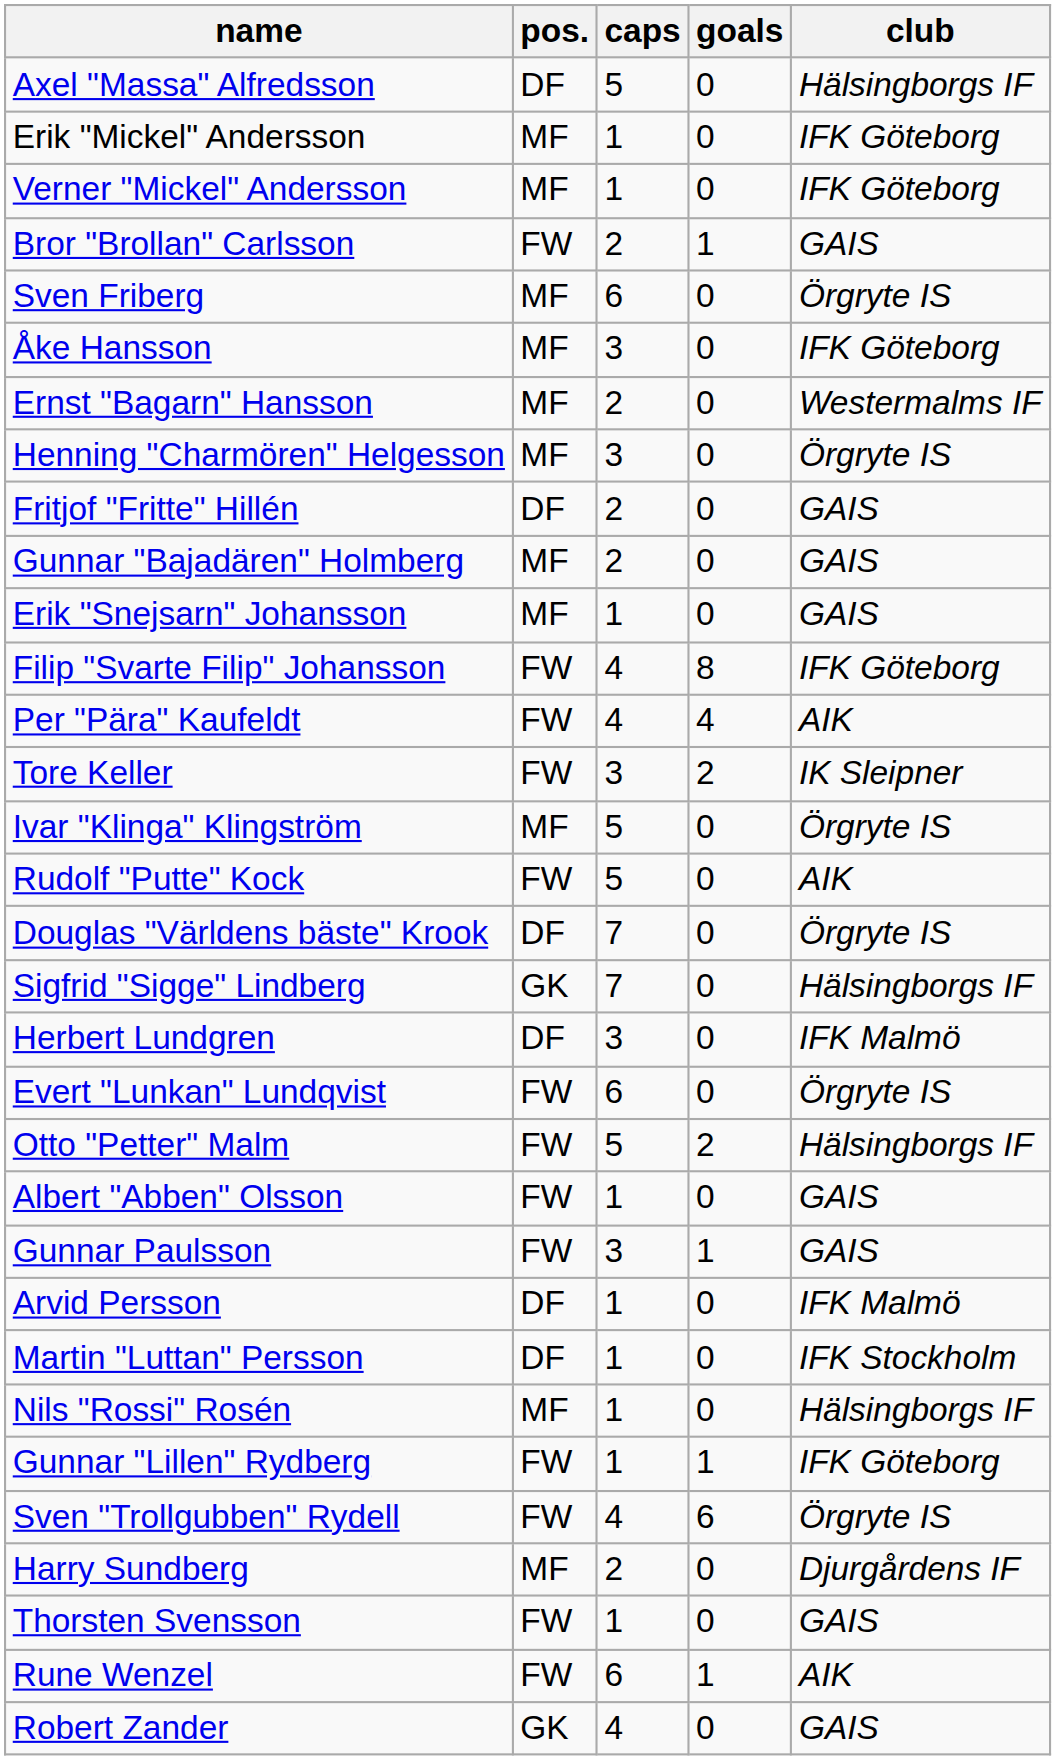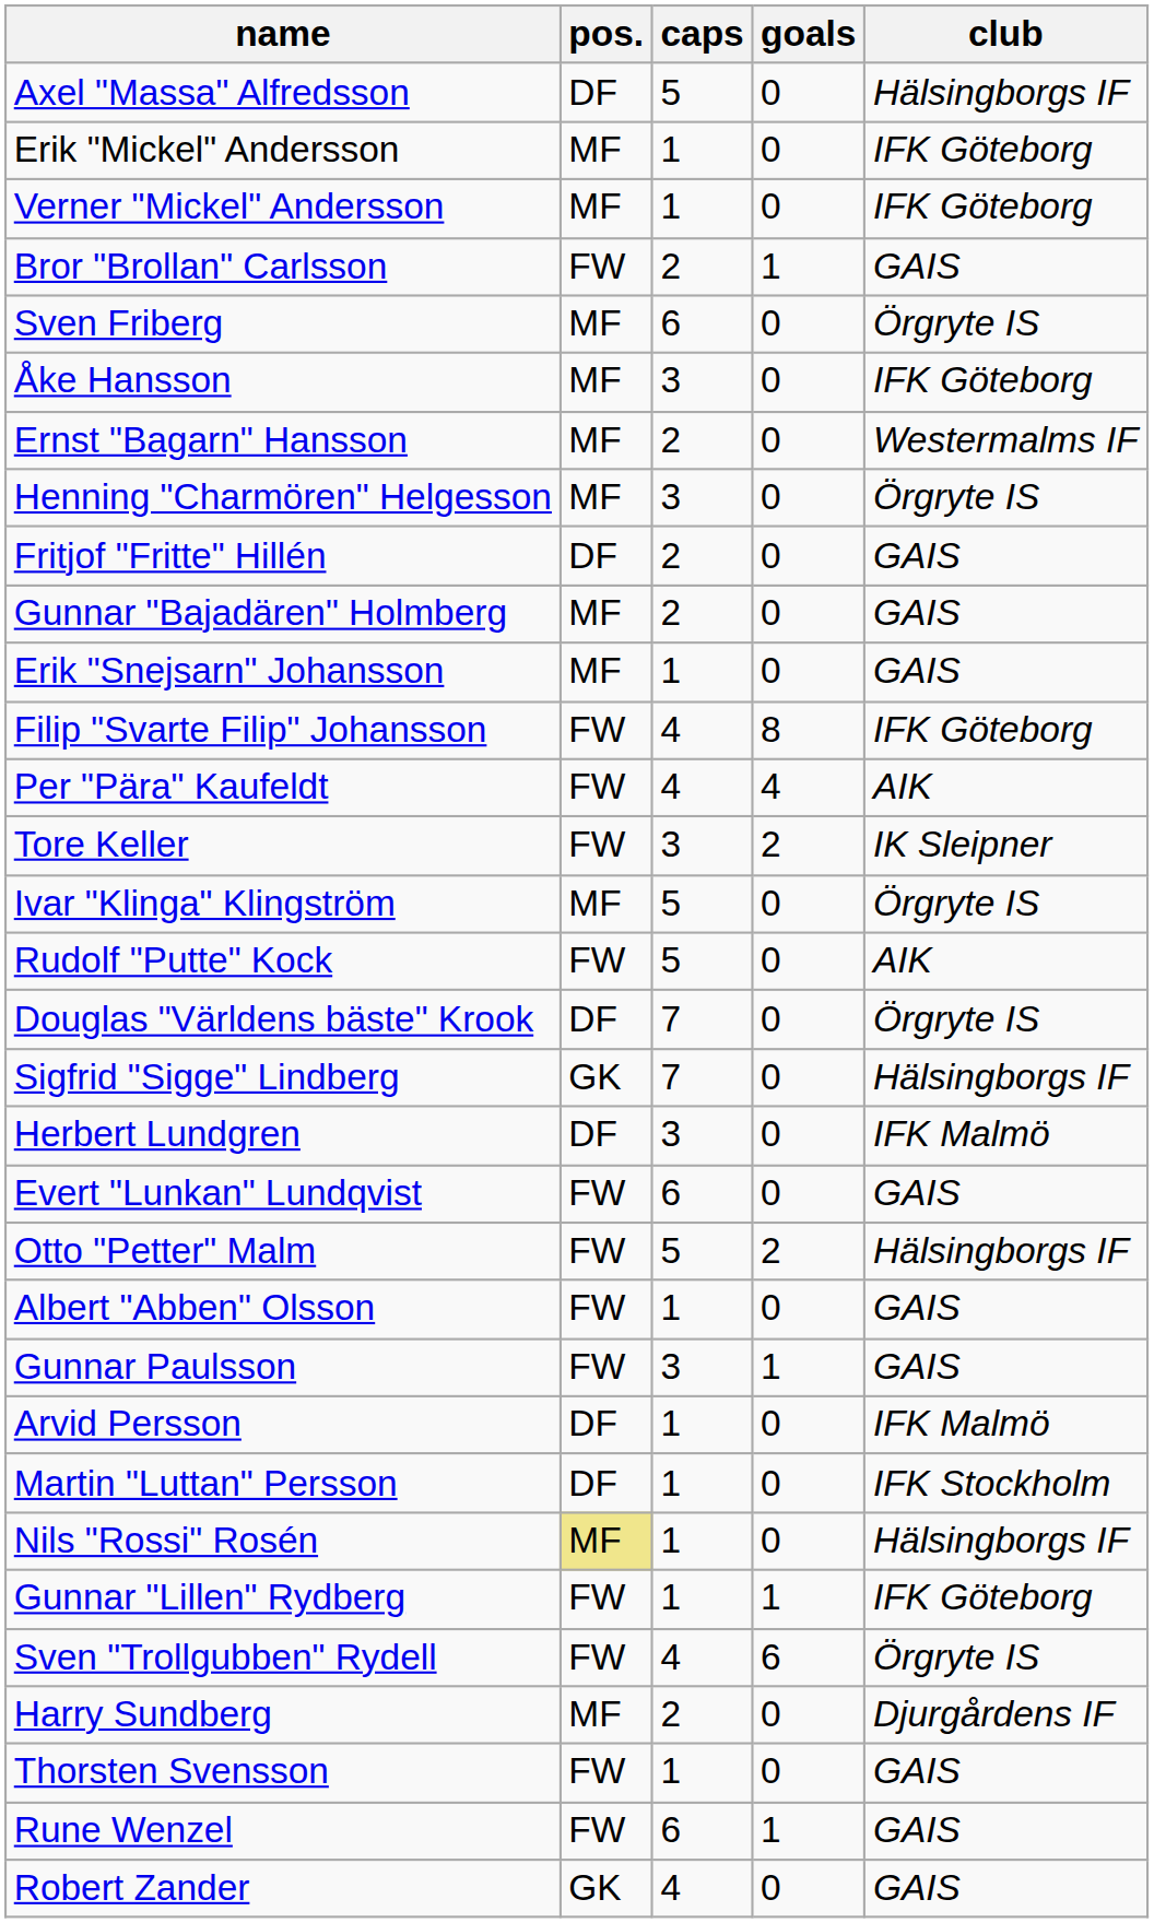 <table class="wikitable" border="1">
 <tr>
 <th>name</th>
 <th>pos.</th>
 <th>caps</th>
 <th>goals</th>
 <th>club</th>
 </tr>
 <tr>
 <td><a href='#'>Axel "Massa" Alfredsson</a></td>
 <td>DF</td>
 <td>5</td>
 <td>0</td>
 <td><em>Hälsingborgs IF</em></td>
 </tr>
 <tr>
 <td>Erik "Mickel" Andersson</td>
 <td>MF</td>
 <td>1</td>
 <td>0</td>
 <td><em>IFK Göteborg</em></td>
 </tr>
 <tr>
 <td><a href='#'>Verner "Mickel" Andersson</a></td>
 <td>MF</td>
 <td>1</td>
 <td>0</td>
 <td><em>IFK Göteborg</em></td>
 </tr>
 <tr>
 <td><a href='#'>Bror "Brollan" Carlsson</a></td>
 <td>FW</td>
 <td>2</td>
 <td>1</td>
 <td><em>GAIS</em></td>
 </tr>
 <tr>
 <td><a href='#'>Sven Friberg</a></td>
 <td>MF</td>
 <td>6</td>
 <td>0</td>
 <td><em>Örgryte IS</em></td>
 </tr>
 <tr>
 <td><a href='#'>Åke Hansson</a></td>
 <td>MF</td>
 <td>3</td>
 <td>0</td>
 <td><em>IFK Göteborg</em></td>
 </tr>
 <tr>
 <td><a href='#'>Ernst "Bagarn" Hansson</a></td>
 <td>MF</td>
 <td>2</td>
 <td>0</td>
 <td><em>Westermalms IF</em></td>
 </tr>
 <tr>
 <td><a href='#'>Henning "Charmören" Helgesson</a></td>
 <td>MF</td>
 <td>3</td>
 <td>0</td>
 <td><em>Örgryte IS</em></td>
 </tr>
 <tr>
 <td><a href='#'>Fritjof "Fritte" Hillén</a></td>
 <td>DF</td>
 <td>2</td>
 <td>0</td>
 <td><em>GAIS</em></td>
 </tr>
 <tr>
 <td><a href='#'>Gunnar "Bajadären" Holmberg</a></td>
 <td>MF</td>
 <td>2</td>
 <td>0</td>
 <td><em>GAIS</em></td>
 </tr>
 <tr>
 <td><a href='#'>Erik "Snejsarn" Johansson</a></td>
 <td>MF</td>
 <td>1</td>
 <td>0</td>
 <td><em>GAIS</em></td>
 </tr>
 <tr>
 <td><a href='#'>Filip "Svarte Filip" Johansson</a></td>
 <td>FW</td>
 <td>4</td>
 <td>8</td>
 <td><em>IFK Göteborg</em></td>
 </tr>
 <tr>
 <td><a href='#'>Per "Pära" Kaufeldt</a></td>
 <td>FW</td>
 <td>4</td>
 <td>4</td>
 <td><em>AIK</em></td>
 </tr>
 <tr>
 <td><a href='#'>Tore Keller</a></td>
 <td>FW</td>
 <td>3</td>
 <td>2</td>
 <td><em>IK Sleipner</em></td>
 </tr>
 <tr>
 <td><a href='#'>Ivar "Klinga" Klingström</a></td>
 <td>MF</td>
 <td>5</td>
 <td>0</td>
 <td><em>Örgryte IS</em></td>
 </tr>
 <tr>
 <td><a href='#'>Rudolf "Putte" Kock</a></td>
 <td>FW</td>
 <td>5</td>
 <td>0</td>
 <td><em>AIK</em></td>
 </tr>
 <tr>
 <td><a href='#'>Douglas "Världens bäste" Krook</a></td>
 <td>DF</td>
 <td>7</td>
 <td>0</td>
 <td><em>Örgryte IS</em></td>
 </tr>
 <tr>
 <td><a href='#'>Sigfrid "Sigge" Lindberg</a></td>
 <td>GK</td>
 <td>7</td>
 <td>0</td>
 <td><em>Hälsingborgs IF</em></td>
 </tr>
 <tr>
 <td><a href='#'>Herbert Lundgren</a></td>
 <td>DF</td>
 <td>3</td>
 <td>0</td>
 <td><em>IFK Malmö</em></td>
 </tr>
 <tr>
 <td><a href='#'>Evert "Lunkan" Lundqvist</a></td>
 <td>FW</td>
 <td>6</td>
 <td>0</td>
-<td><em>Örgryte IS</em></td>
+<td><em>GAIS</em></td>
 </tr>
 <tr>
 <td><a href='#'>Otto "Petter" Malm</a></td>
 <td>FW</td>
 <td>5</td>
 <td>2</td>
 <td><em>Hälsingborgs IF </em></td>
 </tr>
 <tr>
 <td><a href='#'>Albert "Abben" Olsson</a></td>
 <td>FW</td>
 <td>1</td>
 <td>0</td>
 <td><em>GAIS</em></td>
 </tr>
 <tr>
 <td><a href='#'>Gunnar Paulsson</a></td>
 <td>FW</td>
 <td>3</td>
 <td>1</td>
 <td><em>GAIS</em></td>
 </tr>
 <tr>
 <td><a href='#'>Arvid Persson</a></td>
 <td>DF</td>
 <td>1</td>
 <td>0</td>
 <td><em>IFK Malmö</em></td>
 </tr>
 <tr>
 <td><a href='#'>Martin "Luttan" Persson</a></td>
 <td>DF</td>
 <td>1</td>
 <td>0</td>
 <td><em>IFK Stockholm</em></td>
 </tr>
 <tr>
 <td><a href='#'>Nils "Rossi" Rosén</a></td>
-<td>MF</td>
+<td style="background: khaki;">MF</td>
 <td>1</td>
 <td>0</td>
 <td><em>Hälsingborgs IF</em></td>
 </tr>
 <tr>
 <td><a href='#'>Gunnar "Lillen" Rydberg</a></td>
 <td>FW</td>
 <td>1</td>
 <td>1</td>
 <td><em>IFK Göteborg</em></td>
 </tr>
 <tr>
 <td><a href='#'>Sven "Trollgubben" Rydell</a></td>
 <td>FW</td>
 <td>4</td>
 <td>6</td>
 <td><em>Örgryte IS</em></td>
 </tr>
 <tr>
 <td><a href='#'>Harry Sundberg</a></td>
 <td>MF</td>
 <td>2</td>
 <td>0</td>
 <td><em>Djurgårdens IF</em></td>
 </tr>
 <tr>
 <td><a href='#'>Thorsten Svensson</a></td>
 <td>FW</td>
 <td>1</td>
 <td>0</td>
 <td><em>GAIS</em></td>
 </tr>
 <tr>
 <td><a href='#'>Rune Wenzel</a></td>
 <td>FW</td>
 <td>6</td>
 <td>1</td>
-<td><em>AIK</em></td>
+<td><em>GAIS</em></td>
 </tr>
 <tr>
 <td><a href='#'>Robert Zander</a></td>
 <td>GK</td>
 <td>4</td>
 <td>0</td>
 <td><em>GAIS</em></td>
 </tr>
 </table>
